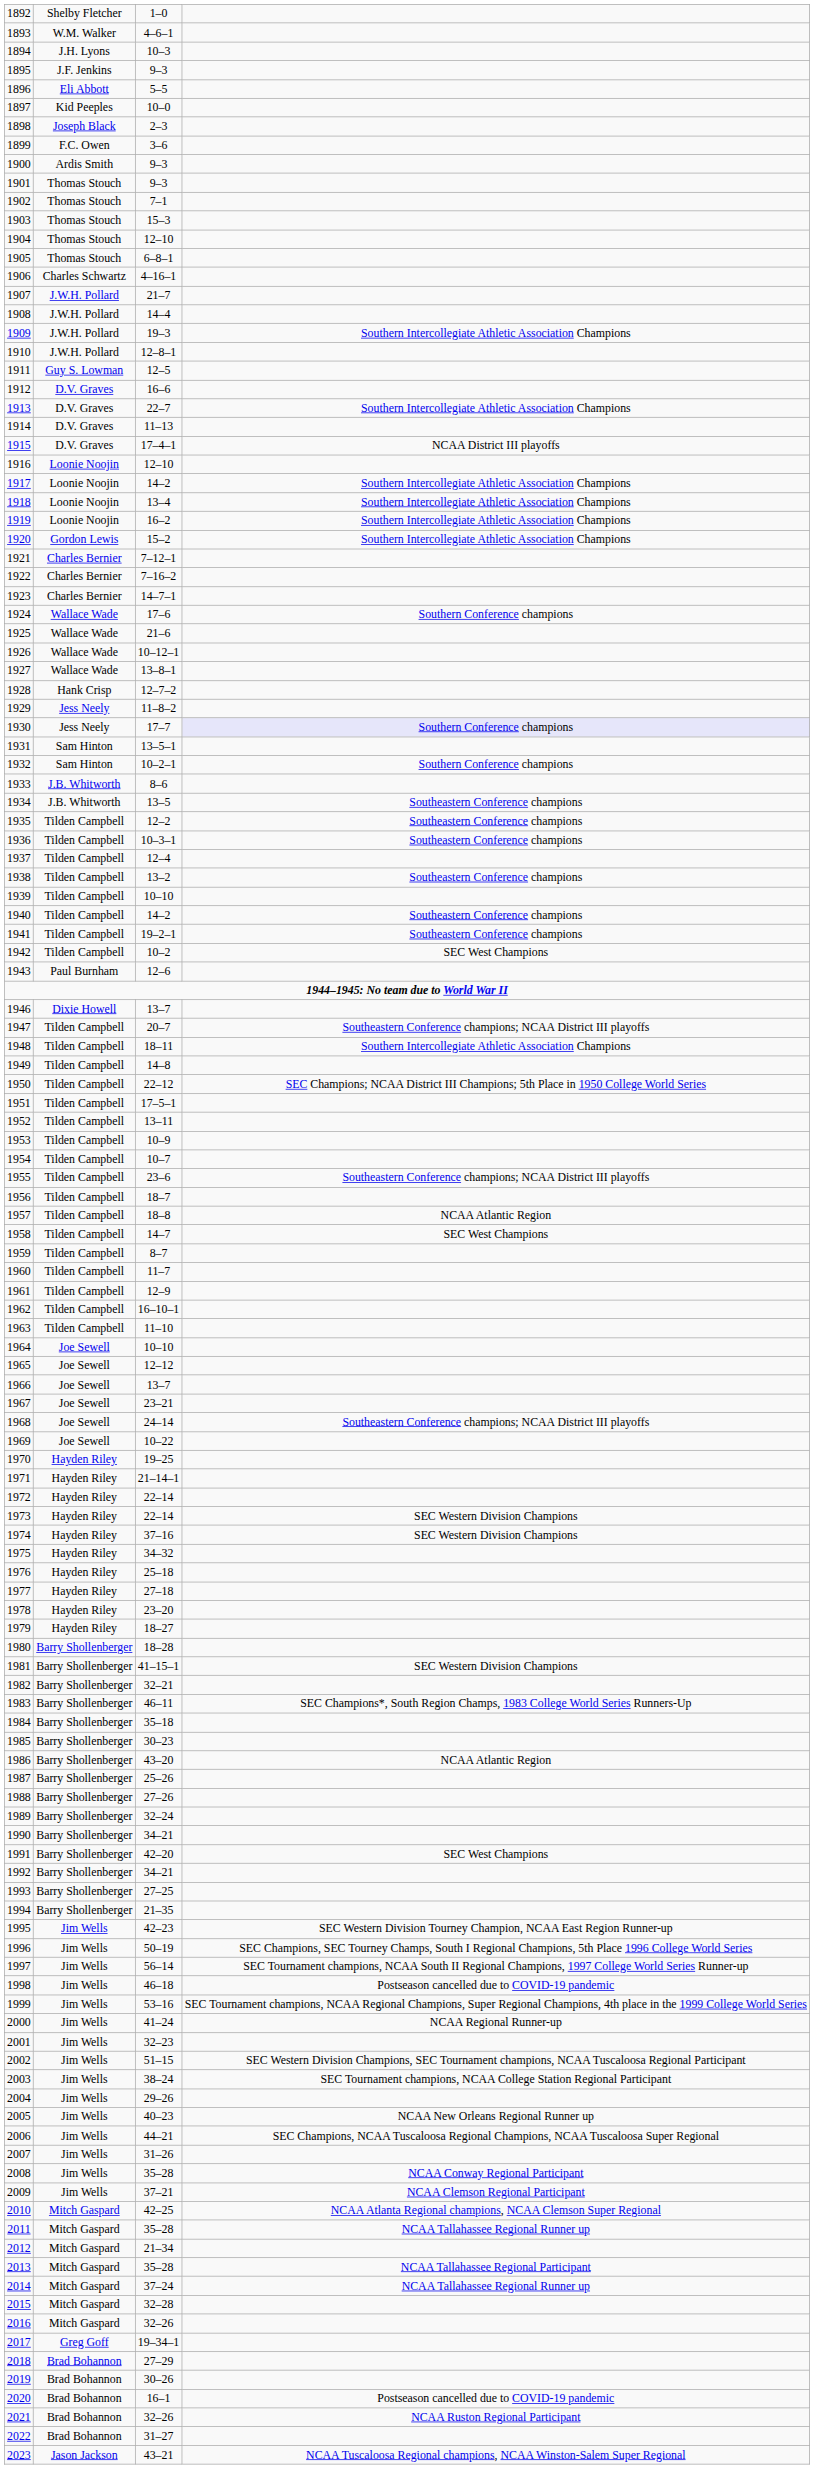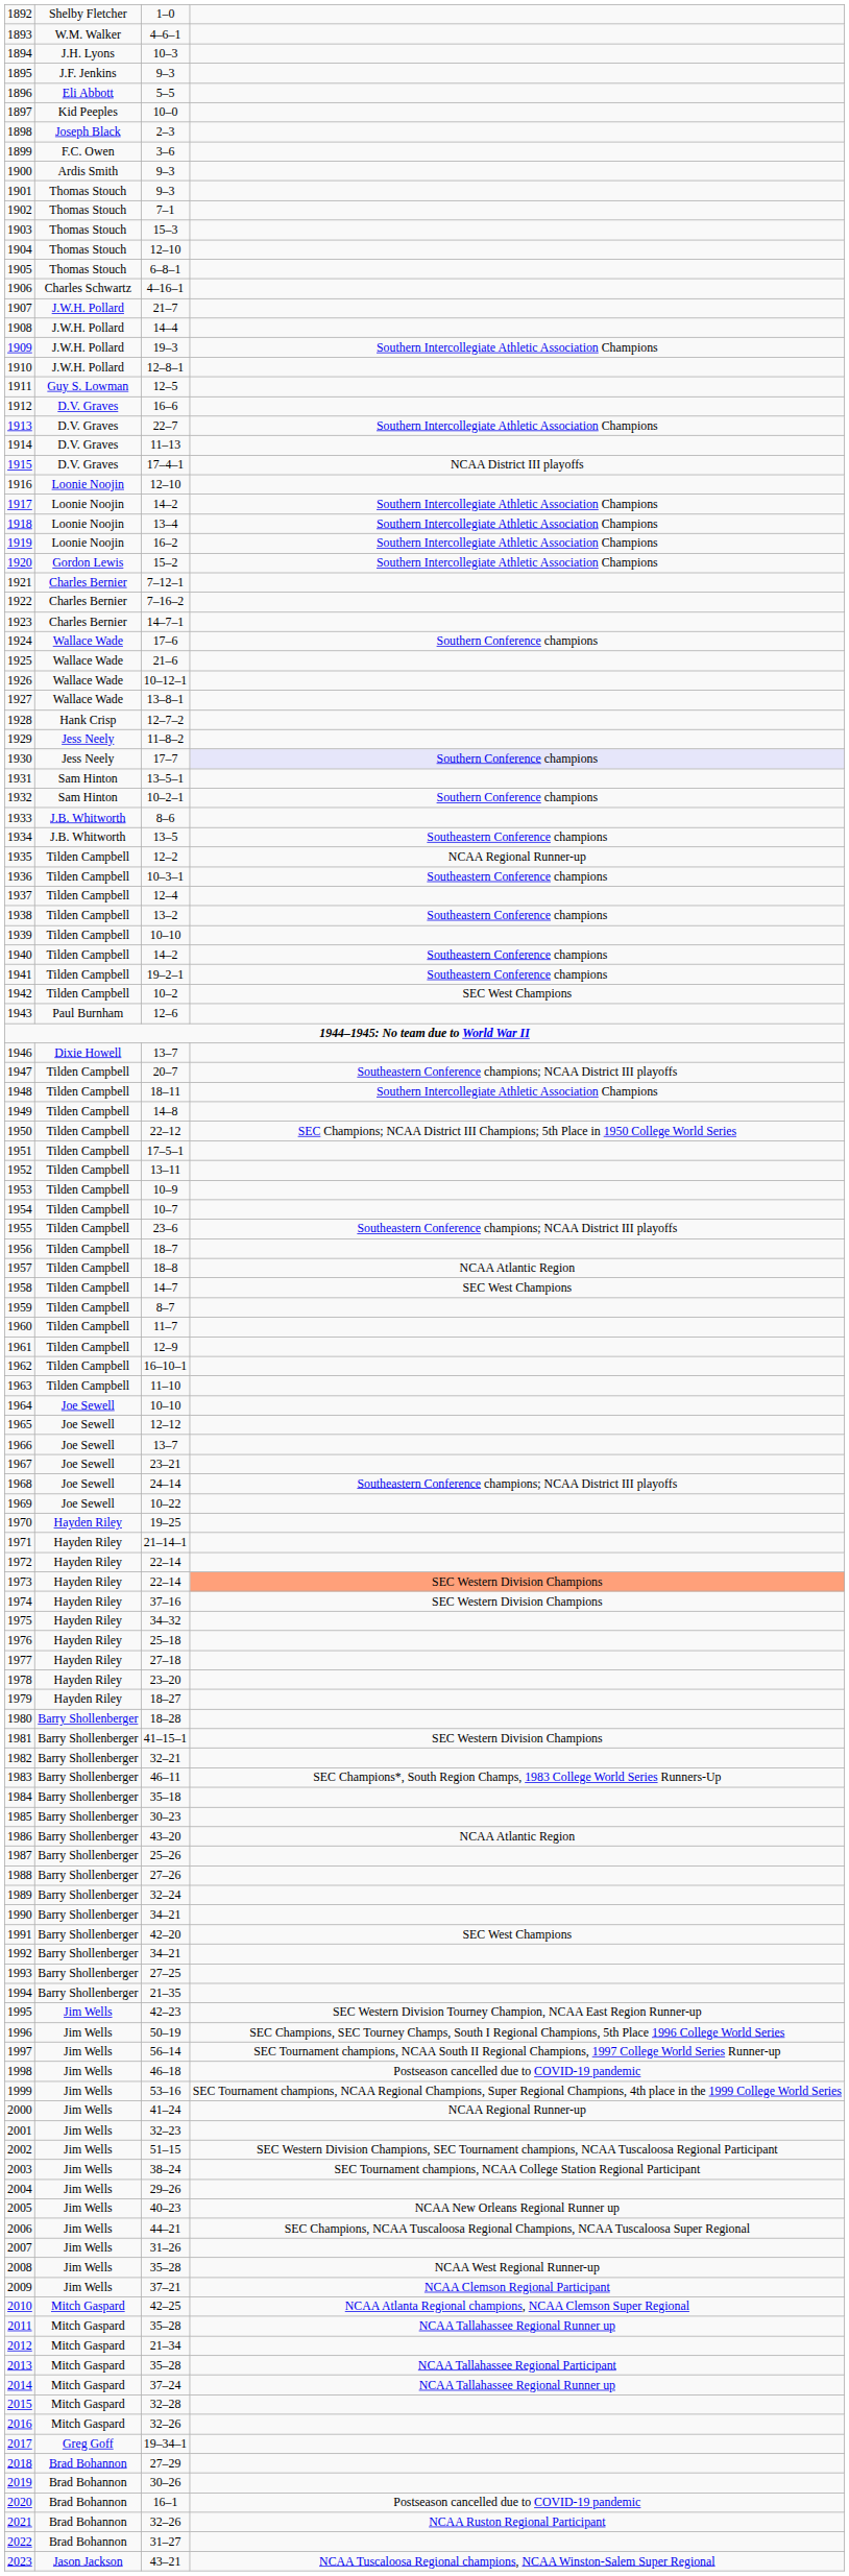 <table class="wikitable">
 <tr align="center">
 <td>1892</td>
 <td>Shelby Fletcher</td>
 <td>1–0</td>
 <td></td>
 </tr>
 <tr align="center">
 <td>1893</td>
 <td>W.M. Walker</td>
 <td>4–6–1</td>
 <td></td>
 </tr>
 <tr align="center">
 <td>1894</td>
 <td>J.H. Lyons</td>
 <td>10–3</td>
 <td></td>
 </tr>
 <tr align="center">
 <td>1895</td>
 <td>J.F. Jenkins</td>
 <td>9–3</td>
 <td></td>
 </tr>
 <tr align="center">
 <td>1896</td>
 <td><a href='#'>Eli Abbott</a></td>
 <td>5–5</td>
 <td></td>
 </tr>
 <tr align="center">
 <td>1897</td>
 <td>Kid Peeples</td>
 <td>10–0</td>
 <td></td>
 </tr>
 <tr align="center">
 <td>1898</td>
 <td><a href='#'>Joseph Black</a></td>
 <td>2–3</td>
 <td></td>
 </tr>
 <tr align="center">
 <td>1899</td>
 <td>F.C. Owen</td>
 <td>3–6</td>
 <td></td>
 </tr>
 <tr align="center">
 <td>1900</td>
 <td>Ardis Smith</td>
 <td>9–3</td>
 <td></td>
 </tr>
 <tr align="center">
 <td>1901</td>
 <td>Thomas Stouch</td>
 <td>9–3</td>
 <td></td>
 </tr>
 <tr align="center">
 <td>1902</td>
 <td>Thomas Stouch</td>
 <td>7–1</td>
 <td></td>
 </tr>
 <tr align="center">
 <td>1903</td>
 <td>Thomas Stouch</td>
 <td>15–3</td>
 <td></td>
 </tr>
 <tr align="center">
 <td>1904</td>
 <td>Thomas Stouch</td>
 <td>12–10</td>
 <td></td>
 </tr>
 <tr align="center">
 <td>1905</td>
 <td>Thomas Stouch</td>
 <td>6–8–1</td>
 <td></td>
 </tr>
 <tr align="center">
 <td>1906</td>
 <td>Charles Schwartz</td>
 <td>4–16–1</td>
 <td></td>
 </tr>
 <tr align="center">
 <td>1907</td>
 <td><a href='#'>J.W.H. Pollard</a></td>
 <td>21–7</td>
 <td></td>
 </tr>
 <tr align="center">
 <td>1908</td>
 <td>J.W.H. Pollard</td>
 <td>14–4</td>
 <td></td>
 </tr>
 <tr align="center">
 <td><a href='#'>1909</a></td>
 <td>J.W.H. Pollard</td>
 <td>19–3</td>
 <td><a href='#'>Southern Intercollegiate Athletic Association</a> Champions</td>
 </tr>
 <tr align="center">
 <td>1910</td>
 <td>J.W.H. Pollard</td>
 <td>12–8–1</td>
 <td></td>
 </tr>
 <tr align="center">
 <td>1911</td>
 <td><a href='#'>Guy S. Lowman</a></td>
 <td>12–5</td>
 <td></td>
 </tr>
 <tr align="center">
 <td>1912</td>
 <td><a href='#'>D.V. Graves</a></td>
 <td>16–6</td>
 <td></td>
 </tr>
 <tr align="center">
 <td><a href='#'>1913</a></td>
 <td>D.V. Graves</td>
 <td>22–7</td>
 <td><a href='#'>Southern Intercollegiate Athletic Association</a> Champions</td>
 </tr>
 <tr align="center">
 <td>1914</td>
 <td>D.V. Graves</td>
 <td>11–13</td>
 <td></td>
 </tr>
 <tr align="center">
 <td><a href='#'>1915</a></td>
 <td>D.V. Graves</td>
 <td>17–4–1</td>
 <td>NCAA District III playoffs</td>
 </tr>
 <tr align="center">
 <td>1916</td>
 <td><a href='#'>Loonie Noojin</a></td>
 <td>12–10</td>
 <td></td>
 </tr>
 <tr align="center">
 <td><a href='#'>1917</a></td>
 <td>Loonie Noojin</td>
 <td>14–2</td>
 <td><a href='#'>Southern Intercollegiate Athletic Association</a> Champions</td>
 </tr>
 <tr align="center">
 <td><a href='#'>1918</a></td>
 <td>Loonie Noojin</td>
 <td>13–4</td>
 <td><a href='#'>Southern Intercollegiate Athletic Association</a> Champions</td>
 </tr>
 <tr align="center">
 <td><a href='#'>1919</a></td>
 <td>Loonie Noojin</td>
 <td>16–2</td>
 <td><a href='#'>Southern Intercollegiate Athletic Association</a> Champions</td>
 </tr>
 <tr align="center">
 <td><a href='#'>1920</a></td>
 <td><a href='#'>Gordon Lewis</a></td>
 <td>15–2</td>
 <td><a href='#'>Southern Intercollegiate Athletic Association</a> Champions</td>
 </tr>
 <tr align="center">
 <td>1921</td>
 <td><a href='#'>Charles Bernier</a></td>
 <td>7–12–1</td>
 <td></td>
 </tr>
 <tr align="center">
 <td>1922</td>
 <td>Charles Bernier</td>
 <td>7–16–2</td>
 <td></td>
 </tr>
 <tr align="center">
 <td>1923</td>
 <td>Charles Bernier</td>
 <td>14–7–1</td>
 <td></td>
 </tr>
 <tr align="center">
 <td>1924</td>
 <td><a href='#'>Wallace Wade</a></td>
 <td>17–6</td>
 <td><a href='#'>Southern Conference</a> champions</td>
 </tr>
 <tr align="center">
 <td>1925</td>
 <td>Wallace Wade</td>
 <td>21–6</td>
 <td></td>
 </tr>
 <tr align="center">
 <td>1926</td>
 <td>Wallace Wade</td>
 <td>10–12–1</td>
 <td></td>
 </tr>
 <tr align="center">
 <td>1927</td>
 <td>Wallace Wade</td>
 <td>13–8–1</td>
 <td></td>
 </tr>
 <tr align="center">
 <td>1928</td>
 <td>Hank Crisp</td>
 <td>12–7–2</td>
 <td></td>
 </tr>
 <tr align="center">
 <td>1929</td>
 <td><a href='#'>Jess Neely</a></td>
 <td>11–8–2</td>
 <td></td>
 </tr>
 <tr align="center">
 <td>1930</td>
 <td>Jess Neely</td>
 <td>17–7</td>
 <td style="background: lavender;"><a href='#'>Southern Conference</a> champions</td>
 </tr>
 <tr align="center">
 <td>1931</td>
 <td>Sam Hinton</td>
 <td>13–5–1</td>
 <td></td>
 </tr>
 <tr align="center">
 <td>1932</td>
 <td>Sam Hinton</td>
 <td>10–2–1</td>
 <td><a href='#'>Southern Conference</a> champions</td>
 </tr>
 <tr align="center">
 <td>1933</td>
 <td><a href='#'>J.B. Whitworth</a></td>
 <td>8–6</td>
 <td></td>
 </tr>
 <tr align="center">
 <td>1934</td>
 <td>J.B. Whitworth</td>
 <td>13–5</td>
 <td><a href='#'>Southeastern Conference</a> champions</td>
 </tr>
 <tr align="center">
 <td>1935</td>
 <td>Tilden Campbell</td>
 <td>12–2</td>
-<td><a href='#'>Southeastern Conference</a> champions</td>
+<td>NCAA Regional Runner-up</td>
 </tr>
 <tr align="center">
 <td>1936</td>
 <td>Tilden Campbell</td>
 <td>10–3–1</td>
 <td><a href='#'>Southeastern Conference</a> champions</td>
 </tr>
 <tr align="center">
 <td>1937</td>
 <td>Tilden Campbell</td>
 <td>12–4</td>
 <td></td>
 </tr>
 <tr align="center">
 <td>1938</td>
 <td>Tilden Campbell</td>
 <td>13–2</td>
 <td><a href='#'>Southeastern Conference</a> champions</td>
 </tr>
 <tr align="center">
 <td>1939</td>
 <td>Tilden Campbell</td>
 <td>10–10</td>
 <td></td>
 </tr>
 <tr align="center">
 <td>1940</td>
 <td>Tilden Campbell</td>
 <td>14–2</td>
 <td><a href='#'>Southeastern Conference</a> champions</td>
 </tr>
 <tr align="center">
 <td>1941</td>
 <td>Tilden Campbell</td>
 <td>19–2–1</td>
 <td><a href='#'>Southeastern Conference</a> champions</td>
 </tr>
 <tr align="center">
 <td>1942</td>
 <td>Tilden Campbell</td>
 <td>10–2</td>
 <td>SEC West Champions</td>
 </tr>
 <tr align="center">
 <td>1943</td>
 <td>Paul Burnham</td>
 <td>12–6</td>
 <td></td>
 </tr>
 <tr align="center">
 <td colspan="4"><strong><em>1944–1945: No team due to <a href='#'>World War II</a></em></strong></td>
 </tr>
 <tr align="center">
 <td>1946</td>
 <td><a href='#'>Dixie Howell</a></td>
 <td>13–7</td>
 <td></td>
 </tr>
 <tr align="center">
 <td>1947</td>
 <td>Tilden Campbell</td>
 <td>20–7</td>
 <td><a href='#'>Southeastern Conference</a> champions; NCAA District III playoffs</td>
 </tr>
 <tr align="center">
 <td>1948</td>
 <td>Tilden Campbell</td>
 <td>18–11</td>
 <td><a href='#'>Southern Intercollegiate Athletic Association</a> Champions</td>
 </tr>
 <tr align="center">
 <td>1949</td>
 <td>Tilden Campbell</td>
 <td>14–8</td>
 <td></td>
 </tr>
 <tr align="center">
 <td>1950</td>
 <td>Tilden Campbell</td>
 <td>22–12</td>
 <td><a href='#'>SEC</a> Champions; NCAA District III Champions; 5th Place in <a href='#'>1950 College World Series</a></td>
 </tr>
 <tr align="center">
 <td>1951</td>
 <td>Tilden Campbell</td>
 <td>17–5–1</td>
 <td></td>
 </tr>
 <tr align="center">
 <td>1952</td>
 <td>Tilden Campbell</td>
 <td>13–11</td>
 <td></td>
 </tr>
 <tr align="center">
 <td>1953</td>
 <td>Tilden Campbell</td>
 <td>10–9</td>
 <td></td>
 </tr>
 <tr align="center">
 <td>1954</td>
 <td>Tilden Campbell</td>
 <td>10–7</td>
 <td></td>
 </tr>
 <tr align="center">
 <td>1955</td>
 <td>Tilden Campbell</td>
 <td>23–6</td>
 <td><a href='#'>Southeastern Conference</a> champions; NCAA District III playoffs</td>
 </tr>
 <tr align="center">
 <td>1956</td>
 <td>Tilden Campbell</td>
 <td>18–7</td>
 <td></td>
 </tr>
 <tr align="center">
 <td>1957</td>
 <td>Tilden Campbell</td>
 <td>18–8</td>
 <td>NCAA Atlantic Region</td>
 </tr>
 <tr align="center">
 <td>1958</td>
 <td>Tilden Campbell</td>
 <td>14–7</td>
 <td>SEC West Champions</td>
 </tr>
 <tr align="center">
 <td>1959</td>
 <td>Tilden Campbell</td>
 <td>8–7</td>
 <td></td>
 </tr>
 <tr align="center">
 <td>1960</td>
 <td>Tilden Campbell</td>
 <td>11–7</td>
 <td></td>
 </tr>
 <tr align="center">
 <td>1961</td>
 <td>Tilden Campbell</td>
 <td>12–9</td>
 <td></td>
 </tr>
 <tr align="center">
 <td>1962</td>
 <td>Tilden Campbell</td>
 <td>16–10–1</td>
 <td></td>
 </tr>
 <tr align="center">
 <td>1963</td>
 <td>Tilden Campbell</td>
 <td>11–10</td>
 <td></td>
 </tr>
 <tr align="center">
 <td>1964</td>
 <td><a href='#'>Joe Sewell</a></td>
 <td>10–10</td>
 <td></td>
 </tr>
 <tr align="center">
 <td>1965</td>
 <td>Joe Sewell</td>
 <td>12–12</td>
 <td></td>
 </tr>
 <tr align="center">
 <td>1966</td>
 <td>Joe Sewell</td>
 <td>13–7</td>
 <td></td>
 </tr>
 <tr align="center">
 <td>1967</td>
 <td>Joe Sewell</td>
 <td>23–21</td>
 <td></td>
 </tr>
 <tr align="center">
 <td>1968</td>
 <td>Joe Sewell</td>
 <td>24–14</td>
 <td><a href='#'>Southeastern Conference</a> champions; NCAA District III playoffs</td>
 </tr>
 <tr align="center">
 <td>1969</td>
 <td>Joe Sewell</td>
 <td>10–22</td>
 <td></td>
 </tr>
 <tr align="center">
 <td>1970</td>
 <td><a href='#'>Hayden Riley</a></td>
 <td>19–25</td>
 <td></td>
 </tr>
 <tr align="center">
 <td>1971</td>
 <td>Hayden Riley</td>
 <td>21–14–1</td>
 <td></td>
 </tr>
 <tr align="center">
 <td>1972</td>
 <td>Hayden Riley</td>
 <td>22–14</td>
 <td></td>
 </tr>
 <tr align="center">
 <td>1973</td>
 <td>Hayden Riley</td>
 <td>22–14</td>
-<td>SEC Western Division Champions</td>
+<td style="background: lightsalmon;">SEC Western Division Champions</td>
 </tr>
 <tr align="center">
 <td>1974</td>
 <td>Hayden Riley</td>
 <td>37–16</td>
 <td>SEC Western Division Champions</td>
 </tr>
 <tr align="center">
 <td>1975</td>
 <td>Hayden Riley</td>
 <td>34–32</td>
 <td></td>
 </tr>
 <tr align="center">
 <td>1976</td>
 <td>Hayden Riley</td>
 <td>25–18</td>
 <td></td>
 </tr>
 <tr align="center">
 <td>1977</td>
 <td>Hayden Riley</td>
 <td>27–18</td>
 <td></td>
 </tr>
 <tr align="center">
 <td>1978</td>
 <td>Hayden Riley</td>
 <td>23–20</td>
 <td></td>
 </tr>
 <tr align="center">
 <td>1979</td>
 <td>Hayden Riley</td>
 <td>18–27</td>
 <td></td>
 </tr>
 <tr align="center">
 <td>1980</td>
 <td><a href='#'>Barry Shollenberger</a></td>
 <td>18–28</td>
 <td></td>
 </tr>
 <tr align="center">
 <td>1981</td>
 <td>Barry Shollenberger</td>
 <td>41–15–1</td>
 <td>SEC Western Division Champions</td>
 </tr>
 <tr align="center">
 <td>1982</td>
 <td>Barry Shollenberger</td>
 <td>32–21</td>
 <td></td>
 </tr>
 <tr align="center">
 <td>1983</td>
 <td>Barry Shollenberger</td>
 <td>46–11</td>
 <td>SEC Champions*, South Region Champs, <a href='#'>1983 College World Series</a> Runners-Up</td>
 </tr>
 <tr align="center">
 <td>1984</td>
 <td>Barry Shollenberger</td>
 <td>35–18</td>
 <td></td>
 </tr>
 <tr align="center">
 <td>1985</td>
 <td>Barry Shollenberger</td>
 <td>30–23</td>
 <td></td>
 </tr>
 <tr align="center">
 <td>1986</td>
 <td>Barry Shollenberger</td>
 <td>43–20</td>
 <td>NCAA Atlantic Region</td>
 </tr>
 <tr align="center">
 <td>1987</td>
 <td>Barry Shollenberger</td>
 <td>25–26</td>
 <td></td>
 </tr>
 <tr align="center">
 <td>1988</td>
 <td>Barry Shollenberger</td>
 <td>27–26</td>
 <td></td>
 </tr>
 <tr align="center">
 <td>1989</td>
 <td>Barry Shollenberger</td>
 <td>32–24</td>
 <td></td>
 </tr>
 <tr align="center">
 <td>1990</td>
 <td>Barry Shollenberger</td>
 <td>34–21</td>
 <td></td>
 </tr>
 <tr align="center">
 <td>1991</td>
 <td>Barry Shollenberger</td>
 <td>42–20</td>
 <td>SEC West Champions</td>
 </tr>
 <tr align="center">
 <td>1992</td>
 <td>Barry Shollenberger</td>
 <td>34–21</td>
 <td></td>
 </tr>
 <tr align="center">
 <td>1993</td>
 <td>Barry Shollenberger</td>
 <td>27–25</td>
 <td></td>
 </tr>
 <tr align="center">
 <td>1994</td>
 <td>Barry Shollenberger</td>
 <td>21–35</td>
 <td></td>
 </tr>
 <tr align="center">
 <td>1995</td>
 <td><a href='#'>Jim Wells</a></td>
 <td>42–23</td>
 <td>SEC Western Division Tourney Champion, NCAA East Region Runner-up</td>
 </tr>
 <tr align="center">
 <td>1996</td>
 <td>Jim Wells</td>
 <td>50–19</td>
 <td>SEC Champions, SEC Tourney Champs, South I Regional Champions, 5th Place <a href='#'>1996 College World Series</a></td>
 </tr>
 <tr align="center">
 <td>1997</td>
 <td>Jim Wells</td>
 <td>56–14</td>
 <td>SEC Tournament champions, NCAA South II Regional Champions, <a href='#'>1997 College World Series</a> Runner-up</td>
 </tr>
 <tr align="center">
 <td>1998</td>
 <td>Jim Wells</td>
 <td>46–18</td>
 <td>Postseason cancelled due to <a href='#'>COVID-19 pandemic</a></td>
 </tr>
 <tr align="center">
 <td>1999</td>
 <td>Jim Wells</td>
 <td>53–16</td>
 <td>SEC Tournament champions, NCAA Regional Champions, Super Regional Champions, 4th place in the <a href='#'>1999 College World Series</a></td>
 </tr>
 <tr align="center">
 <td>2000</td>
 <td>Jim Wells</td>
 <td>41–24</td>
 <td>NCAA Regional Runner-up</td>
 </tr>
 <tr align="center">
 <td>2001</td>
 <td>Jim Wells</td>
 <td>32–23</td>
 <td></td>
 </tr>
 <tr align="center">
 <td>2002</td>
 <td>Jim Wells</td>
 <td>51–15</td>
 <td>SEC Western Division Champions, SEC Tournament champions, NCAA Tuscaloosa Regional Participant</td>
 </tr>
 <tr align="center">
 <td>2003</td>
 <td>Jim Wells</td>
 <td>38–24</td>
 <td>SEC Tournament champions, NCAA College Station Regional Participant</td>
 </tr>
 <tr align="center">
 <td>2004</td>
 <td>Jim Wells</td>
 <td>29–26</td>
 <td></td>
 </tr>
 <tr align="center">
 <td>2005</td>
 <td>Jim Wells</td>
 <td>40–23</td>
 <td>NCAA New Orleans Regional Runner up</td>
 </tr>
 <tr align="center">
 <td>2006</td>
 <td>Jim Wells</td>
 <td>44–21</td>
 <td>SEC Champions, NCAA Tuscaloosa Regional Champions, NCAA Tuscaloosa Super Regional</td>
 </tr>
 <tr align="center">
 <td>2007</td>
 <td>Jim Wells</td>
 <td>31–26</td>
 <td></td>
 </tr>
 <tr align="center">
 <td>2008</td>
 <td>Jim Wells</td>
 <td>35–28</td>
-<td><a href='#'>NCAA Conway Regional Participant</a></td>
+<td>NCAA West Regional Runner-up</td>
 </tr>
 <tr align="center">
 <td>2009</td>
 <td>Jim Wells</td>
 <td>37–21</td>
 <td><a href='#'>NCAA Clemson Regional Participant</a></td>
 </tr>
 <tr align="center">
 <td><a href='#'>2010</a></td>
 <td><a href='#'>Mitch Gaspard</a></td>
 <td>42–25</td>
 <td><a href='#'>NCAA Atlanta Regional champions</a>, <a href='#'>NCAA Clemson Super Regional</a></td>
 </tr>
 <tr align="center">
 <td><a href='#'>2011</a></td>
 <td>Mitch Gaspard</td>
 <td>35–28</td>
 <td><a href='#'>NCAA Tallahassee Regional Runner up</a></td>
 </tr>
 <tr align="center">
 <td><a href='#'>2012</a></td>
 <td>Mitch Gaspard</td>
 <td>21–34</td>
 <td></td>
 </tr>
 <tr align="center">
 <td><a href='#'>2013</a></td>
 <td>Mitch Gaspard</td>
 <td>35–28</td>
 <td><a href='#'>NCAA Tallahassee Regional Participant</a></td>
 </tr>
 <tr align="center">
 <td><a href='#'>2014</a></td>
 <td>Mitch Gaspard</td>
 <td>37–24</td>
 <td><a href='#'>NCAA Tallahassee Regional Runner up</a></td>
 </tr>
 <tr align="center">
 <td><a href='#'>2015</a></td>
 <td>Mitch Gaspard</td>
 <td>32–28</td>
 <td></td>
 </tr>
 <tr align="center">
 <td><a href='#'>2016</a></td>
 <td>Mitch Gaspard</td>
 <td>32–26</td>
 <td></td>
 </tr>
 <tr align="center">
 <td><a href='#'>2017</a></td>
 <td><a href='#'>Greg Goff</a></td>
 <td>19–34–1</td>
 <td></td>
 </tr>
 <tr align="center">
 <td><a href='#'>2018</a></td>
 <td><a href='#'>Brad Bohannon</a></td>
 <td>27–29</td>
 <td></td>
 </tr>
 <tr align="center">
 <td><a href='#'>2019</a></td>
 <td>Brad Bohannon</td>
 <td>30–26</td>
 <td></td>
 </tr>
 <tr align="center">
 <td><a href='#'>2020</a></td>
 <td>Brad Bohannon</td>
 <td>16–1</td>
 <td>Postseason cancelled due to <a href='#'>COVID-19 pandemic</a></td>
 </tr>
 <tr align="center">
 <td><a href='#'>2021</a></td>
 <td>Brad Bohannon</td>
 <td>32–26</td>
 <td><a href='#'>NCAA Ruston Regional Participant</a></td>
 </tr>
 <tr align="center">
 <td><a href='#'>2022</a></td>
 <td>Brad Bohannon</td>
 <td>31–27</td>
 <td></td>
 </tr>
 <tr align="center">
 <td><a href='#'>2023</a></td>
 <td><a href='#'>Jason Jackson</a></td>
 <td>43–21</td>
 <td><a href='#'>NCAA Tuscaloosa Regional champions</a>, <a href='#'>NCAA Winston-Salem Super Regional</a></td>
 </tr>
 </table>
